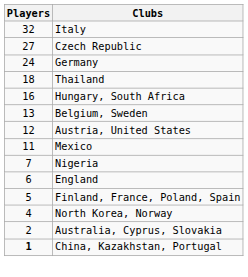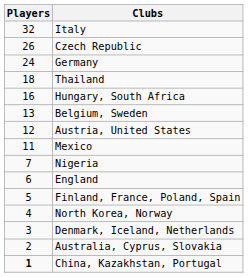 <table class="wikitable">
 <tr>
 <th>Players</th>
 <th>Clubs</th>
 </tr>
 <tr>
 <td align="center">32</td>
 <td> Italy</td>
 </tr>
 <tr>
-<td align="center">27</td>
+<td align="center">26</td>
 <td> Czech Republic</td>
 </tr>
 <tr>
 <td align="center">24</td>
 <td> Germany</td>
 </tr>
 <tr>
 <td align="center">18</td>
 <td> Thailand</td>
 </tr>
 <tr>
 <td align="center">16</td>
 <td> Hungary,  South Africa</td>
 </tr>
 <tr>
 <td align="center">13</td>
 <td> Belgium,  Sweden</td>
 </tr>
 <tr>
 <td align="center">12</td>
 <td> Austria,  United States</td>
 </tr>
 <tr>
 <td align="center">11</td>
 <td> Mexico</td>
 </tr>
 <tr>
 <td align="center">7</td>
 <td> Nigeria</td>
 </tr>
 <tr>
 <td align="center">6</td>
 <td> England</td>
 </tr>
 <tr>
 <td align="center">5</td>
 <td> Finland,  France,  Poland,  Spain</td>
 </tr>
 <tr>
 <td align="center">4</td>
 <td> North Korea,  Norway</td>
 </tr>
 <tr>
+<td align="center">3</td>
+<td> Denmark,  Iceland,  Netherlands</td>
+</tr>
+<tr>
 <td align="center">2</td>
 <td> Australia,  Cyprus,  Slovakia</td>
 </tr>
 <tr>
 <td align="center"><strong>1</strong></td>
 <td> China,  Kazakhstan,  Portugal</td>
 </tr>
 </table>
